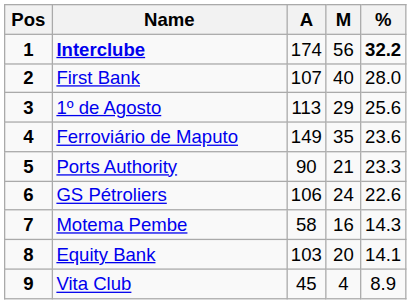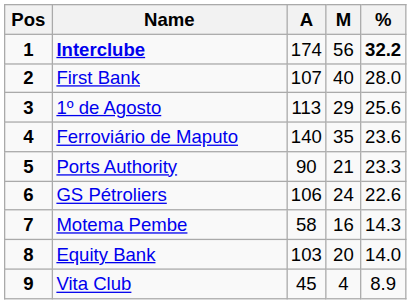 <table class="wikitable" style="text-align:center; font-size:90%;">
 <tr>
 <th width=30px>Pos</th>
 <th width=175px>Name</th>
 <th width=20px>A</th>
 <th width=20px>M</th>
 <th width=25px>%</th>
 </tr>
 <tr>
 <td><strong>1</strong></td>
 <td align=left> <strong><a href='#'>Interclube</a></strong></td>
 <td>174</td>
 <td>56</td>
 <td align=center><strong>32.2</strong></td>
 </tr>
 <tr>
 <td><strong>2</strong></td>
 <td align=left> <a href='#'>First Bank</a></td>
 <td>107</td>
 <td>40</td>
 <td align=center>28.0</td>
 </tr>
 <tr>
 <td><strong>3</strong></td>
 <td align=left> <a href='#'>1º de Agosto</a></td>
 <td>113</td>
 <td>29</td>
 <td align=center>25.6</td>
 </tr>
 <tr>
 <td><strong>4</strong></td>
 <td align=left> <a href='#'>Ferroviário de Maputo</a></td>
-<td>149</td>
+<td>140</td>
 <td>35</td>
 <td>23.6</td>
 </tr>
 <tr>
 <td><strong>5</strong></td>
 <td align=left> <a href='#'>Ports Authority</a></td>
 <td>90</td>
 <td>21</td>
 <td align=center>23.3</td>
 </tr>
 <tr>
 <td><strong>6</strong></td>
 <td align=left> <a href='#'>GS Pétroliers</a></td>
 <td>106</td>
 <td>24</td>
 <td align=center>22.6</td>
 </tr>
 <tr>
 <td><strong>7</strong></td>
 <td align=left> <a href='#'>Motema Pembe</a></td>
 <td>58</td>
 <td>16</td>
 <td align=center>14.3</td>
 </tr>
 <tr>
 <td><strong>8</strong></td>
 <td align=left> <a href='#'>Equity Bank</a></td>
 <td>103</td>
 <td>20</td>
-<td align=center>14.1</td>
+<td align=center>14.0</td>
 </tr>
 <tr>
 <td><strong>9</strong></td>
 <td align=left> <a href='#'>Vita Club</a></td>
 <td>45</td>
 <td>4</td>
 <td align=center>8.9</td>
 </tr>
 </table>
